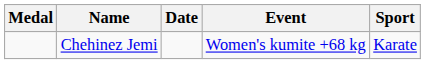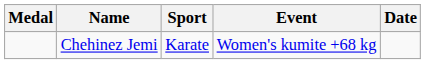 <table class="wikitable sortable" style="font-size: 95%;">
 <tr>
 <th>Medal</th>
 <th>Name</th>
+<th>Sport</th>
+<th>Event</th>
 <th>Date</th>
-<th>Event</th>
-<th>Sport</th>
 </tr>
 <tr>
 <td></td>
 <td><a href='#'>Chehinez Jemi</a></td>
+<td><a href='#'>Karate</a></td>
+<td><a href='#'>Women's kumite +68 kg</a></td>
 <td></td>
-<td><a href='#'>Women's kumite +68 kg</a></td>
-<td><a href='#'>Karate</a></td>
 </tr>
 </table>
